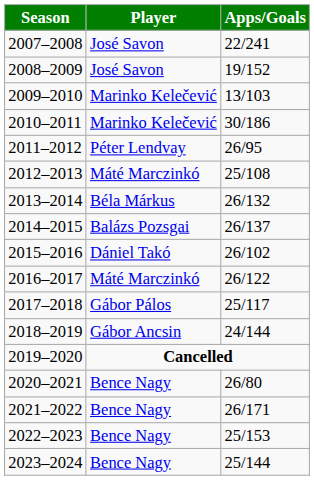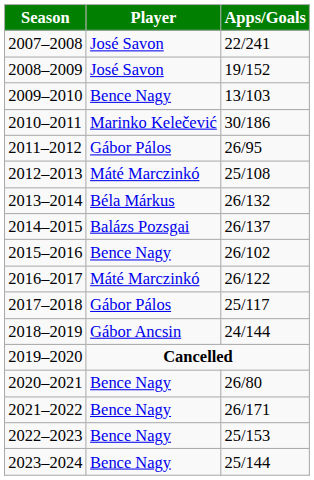 <table class="wikitable">
 <tr>
 <th style="color:#FFFFFF; background:#007F00">Season</th>
 <th style="color:#FFFFFF; background:#007F00">Player</th>
 <th style="color:#FFFFFF; background:#007F00">Apps/Goals</th>
 </tr>
 <tr>
 <td>2007–2008</td>
 <td> <a href='#'>José Savon</a></td>
 <td>22/241</td>
 </tr>
 <tr>
 <td>2008–2009</td>
 <td> <a href='#'>José Savon</a></td>
 <td>19/152</td>
 </tr>
 <tr>
 <td>2009–2010</td>
-<td> <a href='#'>Marinko Kelečević</a></td>
+<td> <a href='#'>Bence Nagy</a></td>
 <td>13/103</td>
 </tr>
 <tr>
 <td>2010–2011</td>
 <td> <a href='#'>Marinko Kelečević</a></td>
 <td>30/186</td>
 </tr>
 <tr>
 <td>2011–2012</td>
-<td> <a href='#'>Péter Lendvay</a></td>
+<td> <a href='#'>Gábor Pálos</a></td>
 <td>26/95</td>
 </tr>
 <tr>
 <td>2012–2013</td>
 <td> <a href='#'>Máté Marczinkó</a></td>
 <td>25/108</td>
 </tr>
 <tr>
 <td>2013–2014</td>
 <td> <a href='#'>Béla Márkus</a></td>
 <td>26/132</td>
 </tr>
 <tr>
 <td>2014–2015</td>
 <td> <a href='#'>Balázs Pozsgai</a></td>
 <td>26/137</td>
 </tr>
 <tr>
 <td>2015–2016</td>
-<td> <a href='#'>Dániel Takó</a></td>
+<td> <a href='#'>Bence Nagy</a></td>
 <td>26/102</td>
 </tr>
 <tr>
 <td>2016–2017</td>
 <td> <a href='#'>Máté Marczinkó</a></td>
 <td>26/122</td>
 </tr>
 <tr>
 <td>2017–2018</td>
 <td> <a href='#'>Gábor Pálos</a></td>
 <td>25/117</td>
 </tr>
 <tr>
 <td>2018–2019</td>
 <td> <a href='#'>Gábor Ancsin</a></td>
 <td>24/144</td>
 </tr>
 <tr>
 <td>2019–2020</td>
 <td colspan=2 align=center><strong>Cancelled</strong></td>
 </tr>
 <tr>
 <td>2020–2021</td>
 <td> <a href='#'>Bence Nagy</a></td>
 <td>26/80</td>
 </tr>
 <tr>
 <td>2021–2022</td>
 <td> <a href='#'>Bence Nagy</a></td>
 <td>26/171</td>
 </tr>
 <tr>
 <td>2022–2023</td>
 <td> <a href='#'>Bence Nagy</a></td>
 <td>25/153</td>
 </tr>
 <tr>
 <td>2023–2024</td>
 <td> <a href='#'>Bence Nagy</a></td>
 <td>25/144</td>
 </tr>
 </table>
